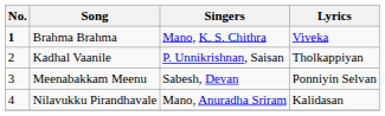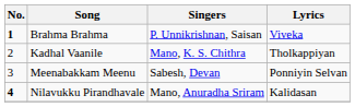 <table class="wikitable" style="font-size: 95%;">
 <tr>
 <th>No.</th>
 <th>Song</th>
 <th>Singers</th>
 <th>Lyrics</th>
 </tr>
 <tr>
 <td><strong>1</strong></td>
 <td>Brahma Brahma</td>
-<td><a href='#'>Mano</a>, <a href='#'>K. S. Chithra</a></td>
+<td><a href='#'>P. Unnikrishnan</a>, Saisan</td>
 <td><a href='#'>Viveka</a></td>
 </tr>
 <tr>
 <td>2</td>
 <td>Kadhal Vaanile</td>
-<td><a href='#'>P. Unnikrishnan</a>, Saisan</td>
+<td><a href='#'>Mano</a>, <a href='#'>K. S. Chithra</a></td>
 <td>Tholkappiyan</td>
 </tr>
 <tr>
 <td>3</td>
 <td>Meenabakkam Meenu</td>
 <td>Sabesh, <a href='#'>Devan</a></td>
 <td>Ponniyin Selvan</td>
 </tr>
 <tr>
-<td>4</td>
+<td><strong>4</strong></td>
 <td>Nilavukku Pirandhavale</td>
 <td>Mano, <a href='#'>Anuradha Sriram</a></td>
 <td>Kalidasan</td>
 </tr>
 <tr>
 </tr>
 </table>
